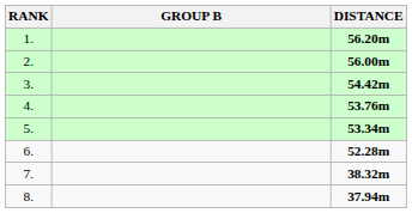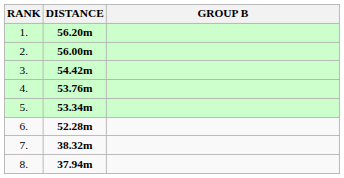 <table class="wikitable" style="border-collapse: collapse; font-size: 90%;">
 <tr>
 <th>RANK</th>
+<th style="width: 5em">DISTANCE</th>
 <th style="width: 20em">GROUP B</th>
-<th style="width: 5em">DISTANCE</th>
 </tr>
 <tr style="background:#ccffcc;">
 <td align="center">1.</td>
+<td align="center"><strong>56.20m</strong></td>
 <td></td>
-<td align="center"><strong>56.20m</strong></td>
 </tr>
 <tr style="background:#ccffcc;">
 <td align="center">2.</td>
+<td align="center"><strong>56.00m</strong></td>
 <td></td>
-<td align="center"><strong>56.00m</strong></td>
 </tr>
 <tr style="background:#ccffcc;">
 <td align="center">3.</td>
+<td align="center"><strong>54.42m</strong></td>
 <td></td>
-<td align="center"><strong>54.42m</strong></td>
 </tr>
 <tr style="background:#ccffcc;">
 <td align="center">4.</td>
+<td align="center"><strong>53.76m</strong></td>
 <td></td>
-<td align="center"><strong>53.76m</strong></td>
 </tr>
 <tr style="background:#ccffcc;">
 <td align="center">5.</td>
+<td align="center"><strong>53.34m</strong></td>
 <td></td>
-<td align="center"><strong>53.34m</strong></td>
 </tr>
 <tr>
 <td align="center">6.</td>
+<td align="center"><strong>52.28m</strong></td>
 <td></td>
-<td align="center"><strong>52.28m</strong></td>
 </tr>
 <tr>
 <td align="center">7.</td>
+<td align="center"><strong>38.32m</strong></td>
 <td></td>
-<td align="center"><strong>38.32m</strong></td>
 </tr>
 <tr>
 <td align="center">8.</td>
+<td align="center"><strong>37.94m</strong></td>
 <td></td>
-<td align="center"><strong>37.94m</strong></td>
 </tr>
 </table>
